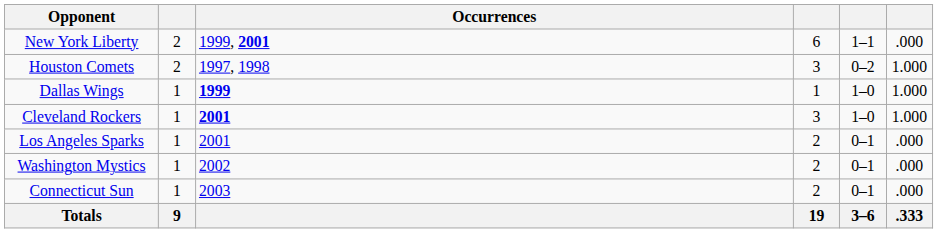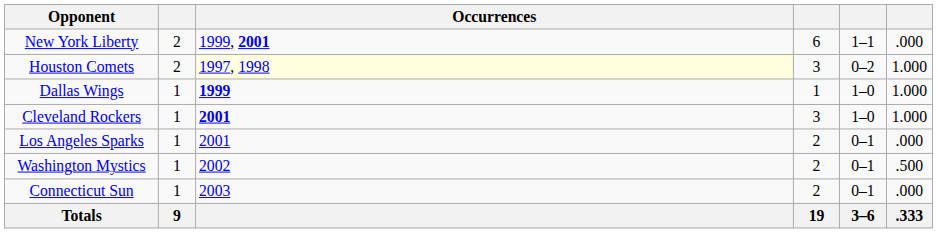 <table class="wikitable sortable" style="text-align: center; width: 75%;">
 <tr>
 <th width="150">Opponent</th>
 <th width="30"></th>
 <th>Occurrences</th>
 <th width="40"></th>
 <th width="40"></th>
 <th width="40"></th>
 </tr>
 <tr>
 <td><a href='#'>New York Liberty</a></td>
 <td>2</td>
 <td align=left><a href='#'>1999</a>, <strong><a href='#'>2001</a></strong></td>
 <td>6</td>
 <td>1–1</td>
 <td>.000</td>
 </tr>
 <tr>
 <td><a href='#'>Houston Comets</a></td>
 <td>2</td>
-<td align=left><a href='#'>1997</a>, <a href='#'>1998</a></td>
+<td align=left style="background: lightyellow;"><a href='#'>1997</a>, <a href='#'>1998</a></td>
 <td>3</td>
 <td>0–2</td>
 <td>1.000</td>
 </tr>
 <tr>
 <td><a href='#'>Dallas Wings</a></td>
 <td>1</td>
 <td align="left"><strong><a href='#'>1999</a></strong></td>
 <td>1</td>
 <td>1–0</td>
 <td>1.000</td>
 </tr>
 <tr>
 <td><a href='#'>Cleveland Rockers</a></td>
 <td>1</td>
 <td align=left><strong><a href='#'>2001</a></strong></td>
 <td>3</td>
 <td>1–0</td>
 <td>1.000</td>
 </tr>
 <tr>
 <td><a href='#'>Los Angeles Sparks</a></td>
 <td>1</td>
 <td align=left><a href='#'>2001</a></td>
 <td>2</td>
 <td>0–1</td>
 <td>.000</td>
 </tr>
 <tr>
 <td><a href='#'>Washington Mystics</a></td>
 <td>1</td>
 <td align=left><a href='#'>2002</a></td>
 <td>2</td>
 <td>0–1</td>
-<td>.000</td>
+<td>.500</td>
 </tr>
 <tr>
 <td><a href='#'>Connecticut Sun</a></td>
 <td>1</td>
 <td align="left"><a href='#'>2003</a></td>
 <td>2</td>
 <td>0–1</td>
 <td>.000</td>
 </tr>
 <tr>
 <th width="150">Totals</th>
 <th width="30">9</th>
 <th></th>
 <th width="40">19</th>
 <th width="40">3–6</th>
 <th width="40">.333</th>
 </tr>
 </table>
